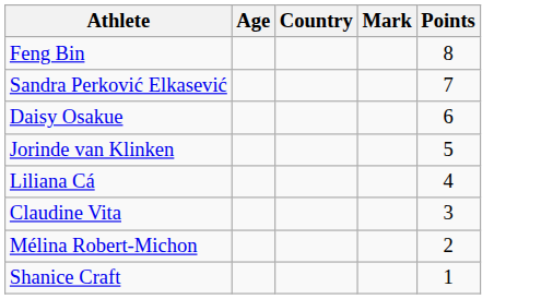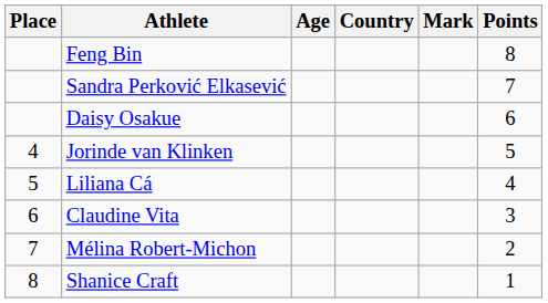 <table class="wikitable mw-datatable sortable">
 <tr>
+<th>Place</th>
 <th>Athlete</th>
 <th>Age</th>
 <th>Country</th>
 <th>Mark</th>
 <th>Points</th>
 </tr>
 <tr>
+<td align=center></td>
 <td><a href='#'>Feng Bin</a></td>
 <td></td>
 <td></td>
 <td></td>
 <td align=center>8</td>
 </tr>
 <tr>
+<td align=center></td>
 <td><a href='#'>Sandra Perković Elkasević</a></td>
 <td></td>
 <td></td>
 <td></td>
 <td align=center>7</td>
 </tr>
 <tr>
+<td align=center></td>
 <td><a href='#'>Daisy Osakue</a></td>
 <td></td>
 <td></td>
 <td></td>
 <td align=center>6</td>
 </tr>
 <tr>
+<td align=center>4</td>
 <td><a href='#'>Jorinde van Klinken</a></td>
 <td></td>
 <td></td>
 <td></td>
 <td align=center>5</td>
 </tr>
 <tr>
+<td align=center>5</td>
 <td><a href='#'>Liliana Cá</a></td>
 <td></td>
 <td></td>
 <td></td>
 <td align=center>4</td>
 </tr>
 <tr>
+<td align=center>6</td>
 <td><a href='#'>Claudine Vita</a></td>
 <td></td>
 <td></td>
 <td></td>
 <td align=center>3</td>
 </tr>
 <tr>
+<td align=center>7</td>
 <td><a href='#'>Mélina Robert-Michon</a></td>
 <td></td>
 <td></td>
 <td></td>
 <td align=center>2</td>
 </tr>
 <tr>
+<td align=center>8</td>
 <td><a href='#'>Shanice Craft</a></td>
 <td></td>
 <td></td>
 <td></td>
 <td align=center>1</td>
 </tr>
 </table>
